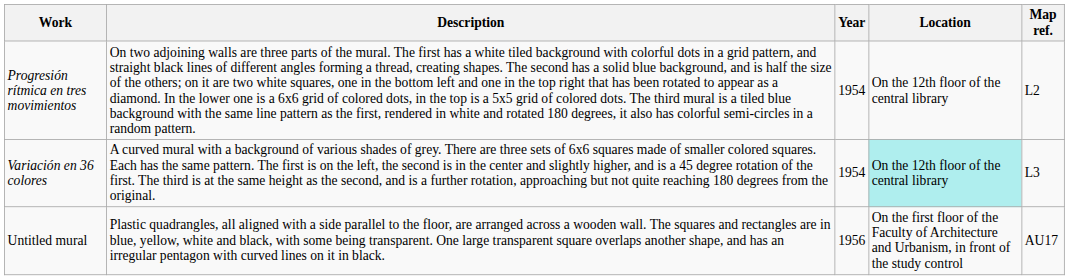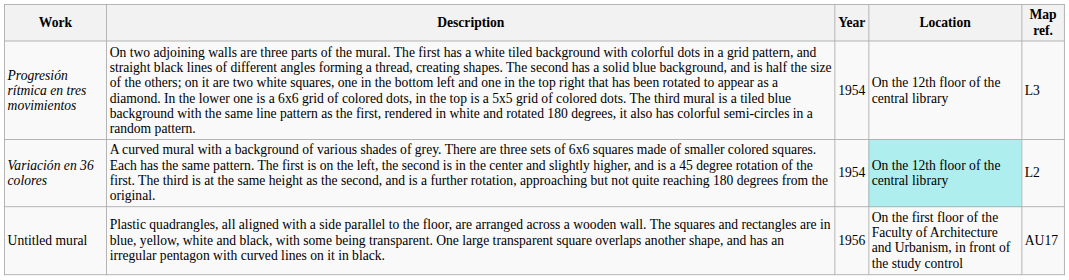 <table class="wikitable mw-collapsible">
 <tr>
 <th>Work</th>
 <th>Description</th>
 <th>Year</th>
 <th>Location</th>
 <th>Map ref.</th>
 </tr>
 <tr>
 <td><em>Progresión rítmica en tres movimientos</em></td>
 <td>On two adjoining walls are three parts of the mural. The first has a white tiled background with colorful dots in a grid pattern, and straight black lines of different angles forming a thread, creating shapes. The second has a solid blue background, and is half the size of the others; on it are two white squares, one in the bottom left and one in the top right that has been rotated to appear as a diamond. In the lower one is a 6x6 grid of colored dots, in the top is a 5x5 grid of colored dots. The third mural is a tiled blue background with the same line pattern as the first, rendered in white and rotated 180 degrees, it also has colorful semi-circles in a random pattern.</td>
 <td>1954</td>
 <td>On the 12th floor of the central library</td>
-<td>L2</td>
+<td>L3</td>
 </tr>
 <tr>
 <td><em>Variación en 36 colores</em></td>
 <td>A curved mural with a background of various shades of grey. There are three sets of 6x6 squares made of smaller colored squares. Each has the same pattern. The first is on the left, the second is in the center and slightly higher, and is a 45 degree rotation of the first. The third is at the same height as the second, and is a further rotation, approaching but not quite reaching 180 degrees from the original.</td>
 <td>1954</td>
 <td style="background: paleturquoise;">On the 12th floor of the central library</td>
-<td>L3</td>
+<td>L2</td>
 </tr>
 <tr>
 <td>Untitled mural</td>
 <td>Plastic quadrangles, all aligned with a side parallel to the floor, are arranged across a wooden wall. The squares and rectangles are in blue, yellow, white and black, with some being transparent. One large transparent square overlaps another shape, and has an irregular pentagon with curved lines on it in black.</td>
 <td>1956</td>
 <td>On the first floor of the Faculty of Architecture and Urbanism, in front of the study control</td>
 <td>AU17</td>
 </tr>
 </table>
